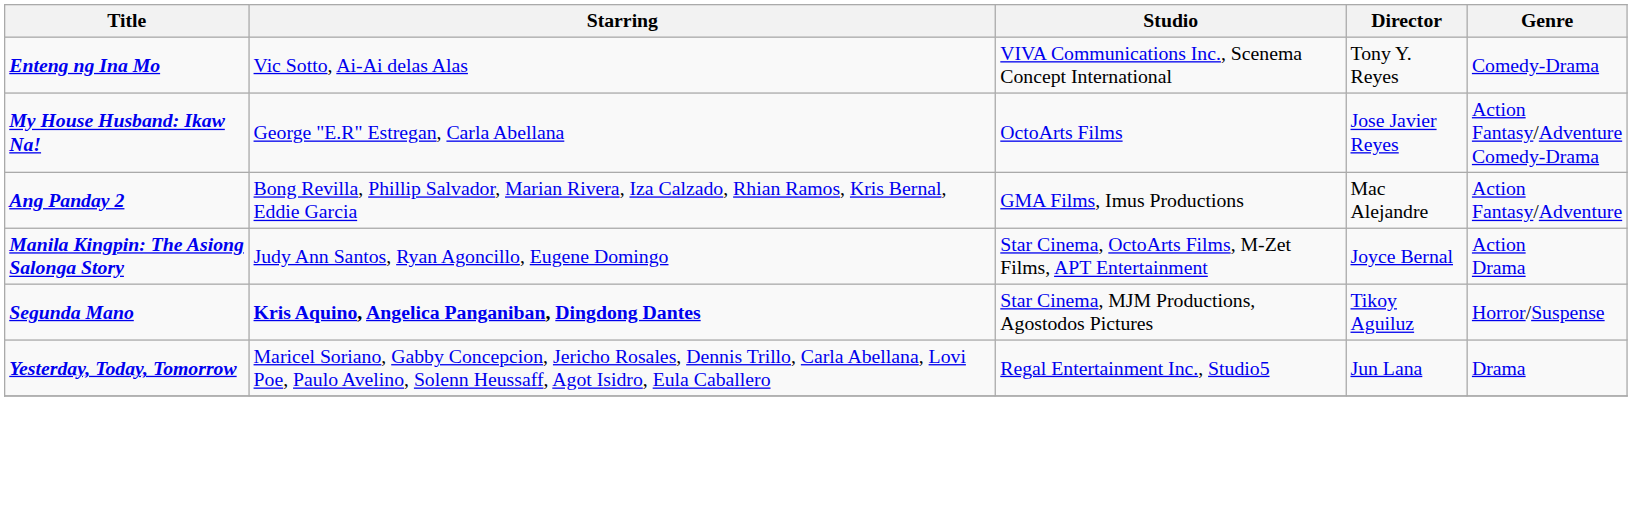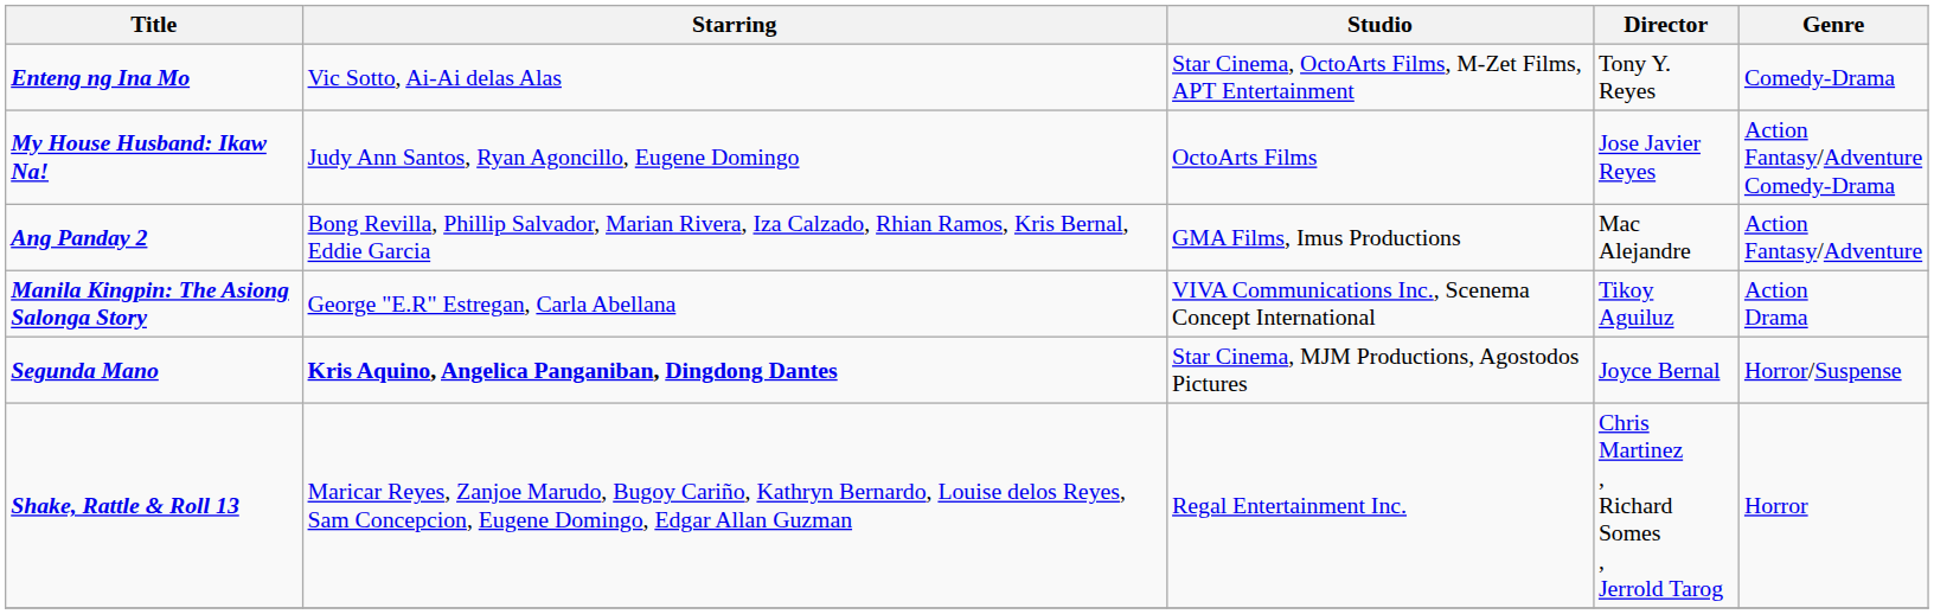 <table class="wikitable" style="font-size:95%">
 <tr>
 <th>Title</th>
 <th>Starring</th>
 <th>Studio</th>
 <th>Director</th>
 <th>Genre</th>
 </tr>
 <tr>
 <td><strong><em><a href='#'>Enteng ng Ina Mo</a></em></strong></td>
 <td><a href='#'>Vic Sotto</a>, <a href='#'>Ai-Ai delas Alas</a></td>
-<td><a href='#'>VIVA Communications Inc.</a>, Scenema Concept International</td>
+<td><a href='#'>Star Cinema</a>, <a href='#'>OctoArts Films</a>, M-Zet Films, <a href='#'>APT Entertainment</a></td>
 <td>Tony Y. Reyes</td>
 <td><a href='#'>Comedy-Drama</a></td>
 </tr>
 <tr>
 <td><strong><em><a href='#'>My House Husband: Ikaw Na!</a></em></strong></td>
-<td><a href='#'>George "E.R" Estregan</a>, <a href='#'>Carla Abellana</a></td>
+<td><a href='#'>Judy Ann Santos</a>, <a href='#'>Ryan Agoncillo</a>, <a href='#'>Eugene Domingo</a></td>
 <td><a href='#'>OctoArts Films</a></td>
 <td><a href='#'>Jose Javier Reyes</a></td>
 <td><a href='#'>Action</a><br><a href='#'>Fantasy</a>/<a href='#'>Adventure</a><br><a href='#'>Comedy-Drama</a></td>
 </tr>
 <tr>
 <td><strong><em><a href='#'>Ang Panday 2</a></em></strong></td>
 <td><a href='#'>Bong Revilla</a>, <a href='#'>Phillip Salvador</a>, <a href='#'>Marian Rivera</a>, <a href='#'>Iza Calzado</a>, <a href='#'>Rhian Ramos</a>, <a href='#'>Kris Bernal</a>, <a href='#'>Eddie Garcia</a></td>
 <td><a href='#'>GMA Films</a>, Imus Productions</td>
 <td>Mac Alejandre</td>
 <td><a href='#'>Action</a><br><a href='#'>Fantasy</a>/<a href='#'>Adventure</a></td>
 </tr>
 <tr>
 <td><strong><em><a href='#'>Manila Kingpin: The Asiong Salonga Story</a></em></strong></td>
-<td><a href='#'>Judy Ann Santos</a>, <a href='#'>Ryan Agoncillo</a>, <a href='#'>Eugene Domingo</a></td>
-<td><a href='#'>Star Cinema</a>, <a href='#'>OctoArts Films</a>, M-Zet Films, <a href='#'>APT Entertainment</a></td>
-<td><a href='#'>Joyce Bernal</a></td>
+<td><a href='#'>George "E.R" Estregan</a>, <a href='#'>Carla Abellana</a></td>
+<td><a href='#'>VIVA Communications Inc.</a>, Scenema Concept International</td>
+<td><a href='#'>Tikoy Aguiluz</a></td>
 <td><a href='#'>Action</a><br><a href='#'>Drama</a></td>
 </tr>
 <tr>
 <td><strong><em><a href='#'>Segunda Mano</a></em></strong></td>
 <td><strong><a href='#'>Kris Aquino</a>, <a href='#'>Angelica Panganiban</a>, <a href='#'>Dingdong Dantes</a></strong></td>
 <td><a href='#'>Star Cinema</a>, MJM Productions, Agostodos Pictures</td>
-<td><a href='#'>Tikoy Aguiluz</a></td>
+<td><a href='#'>Joyce Bernal</a></td>
 <td><a href='#'>Horror</a>/<a href='#'>Suspense</a></td>
 </tr>
 <tr>
-<td><strong><em><a href='#'>Yesterday, Today, Tomorrow</a></em></strong></td>
-<td><a href='#'>Maricel Soriano</a>, <a href='#'>Gabby Concepcion</a>, <a href='#'>Jericho Rosales</a>, <a href='#'>Dennis Trillo</a>, <a href='#'>Carla Abellana</a>, <a href='#'>Lovi Poe</a>, <a href='#'>Paulo Avelino</a>, <a href='#'>Solenn Heussaff</a>, <a href='#'>Agot Isidro</a>, <a href='#'>Eula Caballero</a></td>
-<td><a href='#'>Regal Entertainment Inc.</a>, <a href='#'>Studio5</a></td>
-<td><a href='#'>Jun Lana</a></td>
-<td><a href='#'>Drama</a></td>
+<td><strong><em><a href='#'>Shake, Rattle & Roll 13</a></em></strong></td>
+<td><a href='#'>Maricar Reyes</a>, <a href='#'>Zanjoe Marudo</a>, <a href='#'>Bugoy Cariño</a>, <a href='#'>Kathryn Bernardo</a>, <a href='#'>Louise delos Reyes</a>, <a href='#'>Sam Concepcion</a>, <a href='#'>Eugene Domingo</a>, <a href='#'>Edgar Allan Guzman</a></td>
+<td><a href='#'>Regal Entertainment Inc.</a></td>
+<td><a href='#'>Chris Martinez</a><br>,<br> Richard Somes <br>,<br> <a href='#'>Jerrold Tarog</a> <br></td>
+<td><a href='#'>Horror</a></td>
 </tr>
 <tr>
 </tr>
 </table>
